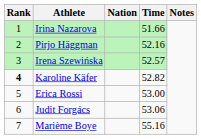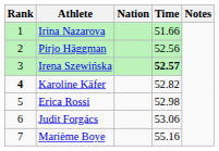 <table class="wikitable sortable" style="text-align:center">
 <tr>
 <th>Rank</th>
 <th>Athlete</th>
 <th>Nation</th>
 <th>Time</th>
 <th>Notes</th>
 </tr>
 <tr style="background:#bbf3bb;">
 <td>1</td>
 <td align=left><a href='#'>Irina Nazarova</a></td>
 <td align=left></td>
 <td>51.66</td>
 </tr>
 <tr style="background:#bbf3bb;">
 <td>2</td>
 <td align=left><a href='#'>Pirjo Häggman</a></td>
 <td align=left></td>
-<td>52.16</td>
+<td>52.56</td>
 </tr>
 <tr style="background:#bbf3bb;">
 <td>3</td>
 <td align=left><a href='#'>Irena Szewińska</a></td>
 <td align=left></td>
-<td>52.57</td>
+<td><strong>52.57</strong></td>
 </tr>
 <tr>
 <td><strong>4</strong></td>
 <td align=left><a href='#'>Karoline Käfer</a></td>
 <td align=left></td>
 <td>52.82</td>
 </tr>
 <tr>
 <td>5</td>
 <td align=left><a href='#'>Erica Rossi</a></td>
 <td align=left></td>
-<td>53.00</td>
+<td>52.98</td>
 </tr>
 <tr>
 <td>6</td>
 <td align=left><a href='#'>Judit Forgács</a></td>
 <td align=left></td>
 <td>53.06</td>
 </tr>
 <tr>
 <td>7</td>
 <td align=left><a href='#'>Marième Boye</a></td>
 <td align=left></td>
 <td>55.16</td>
 </tr>
 </table>
